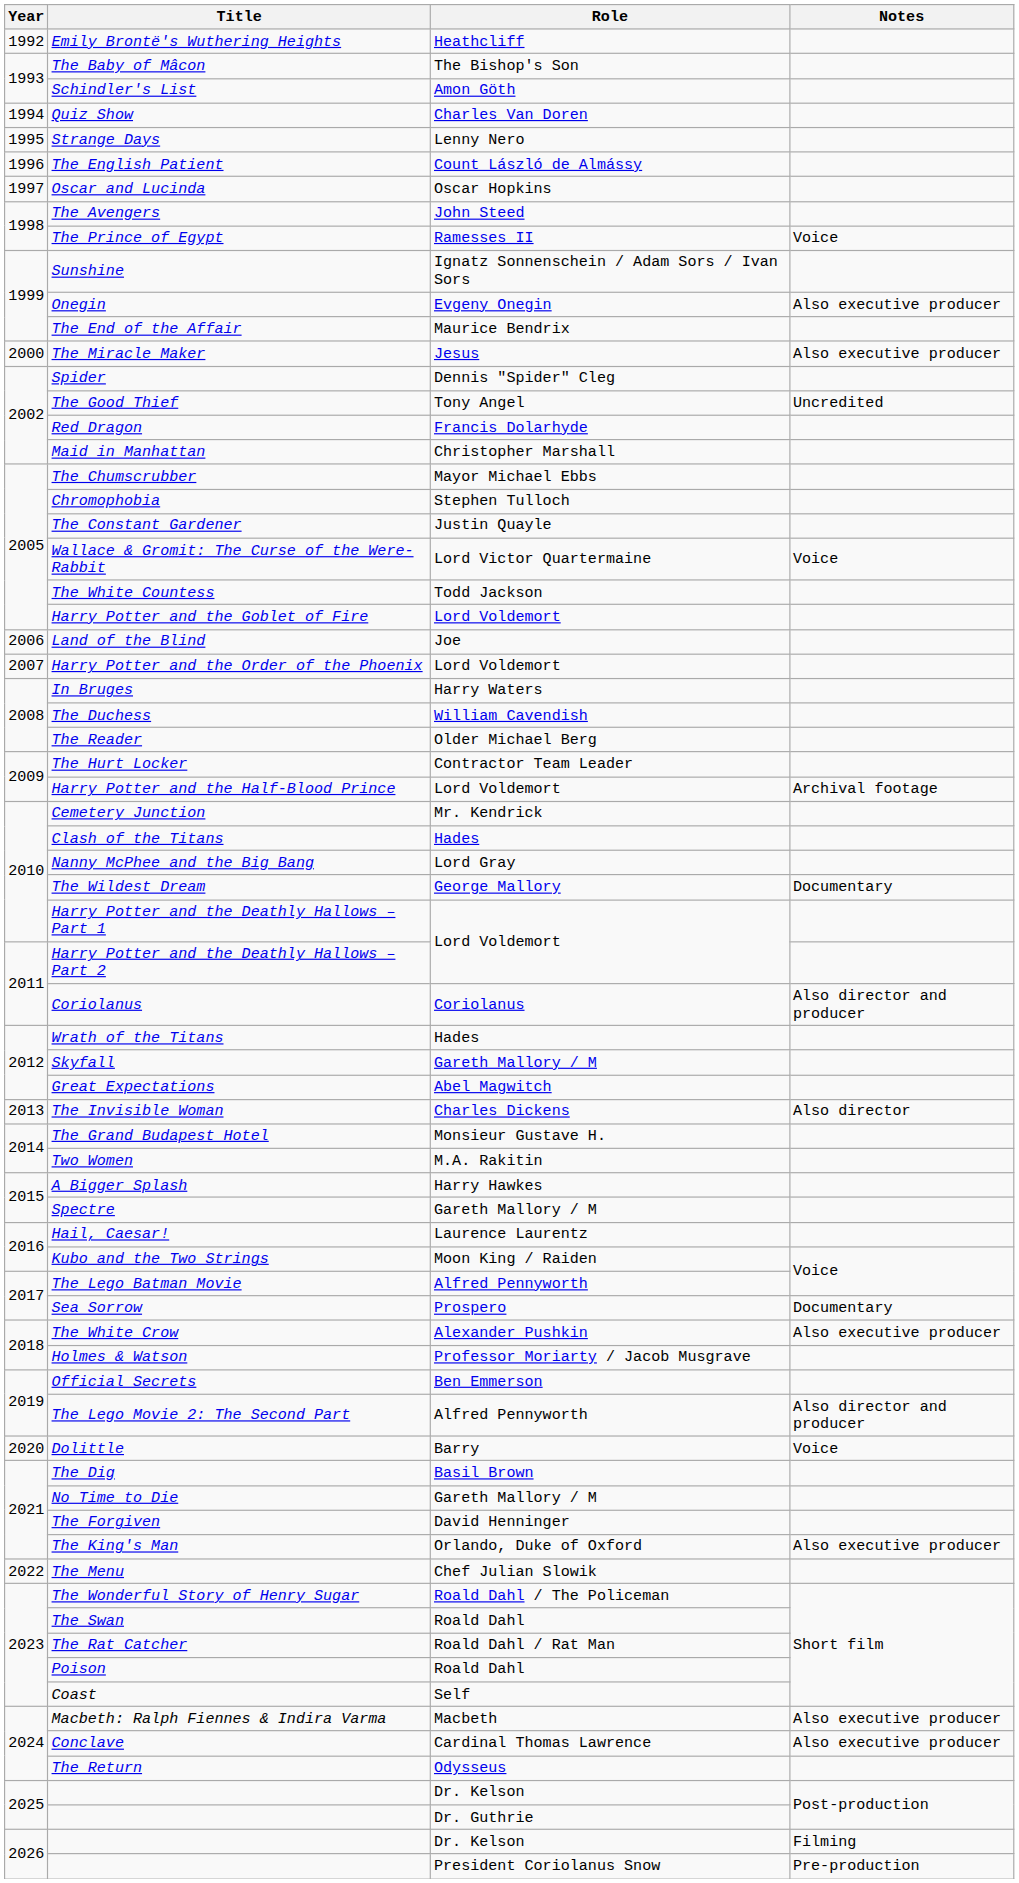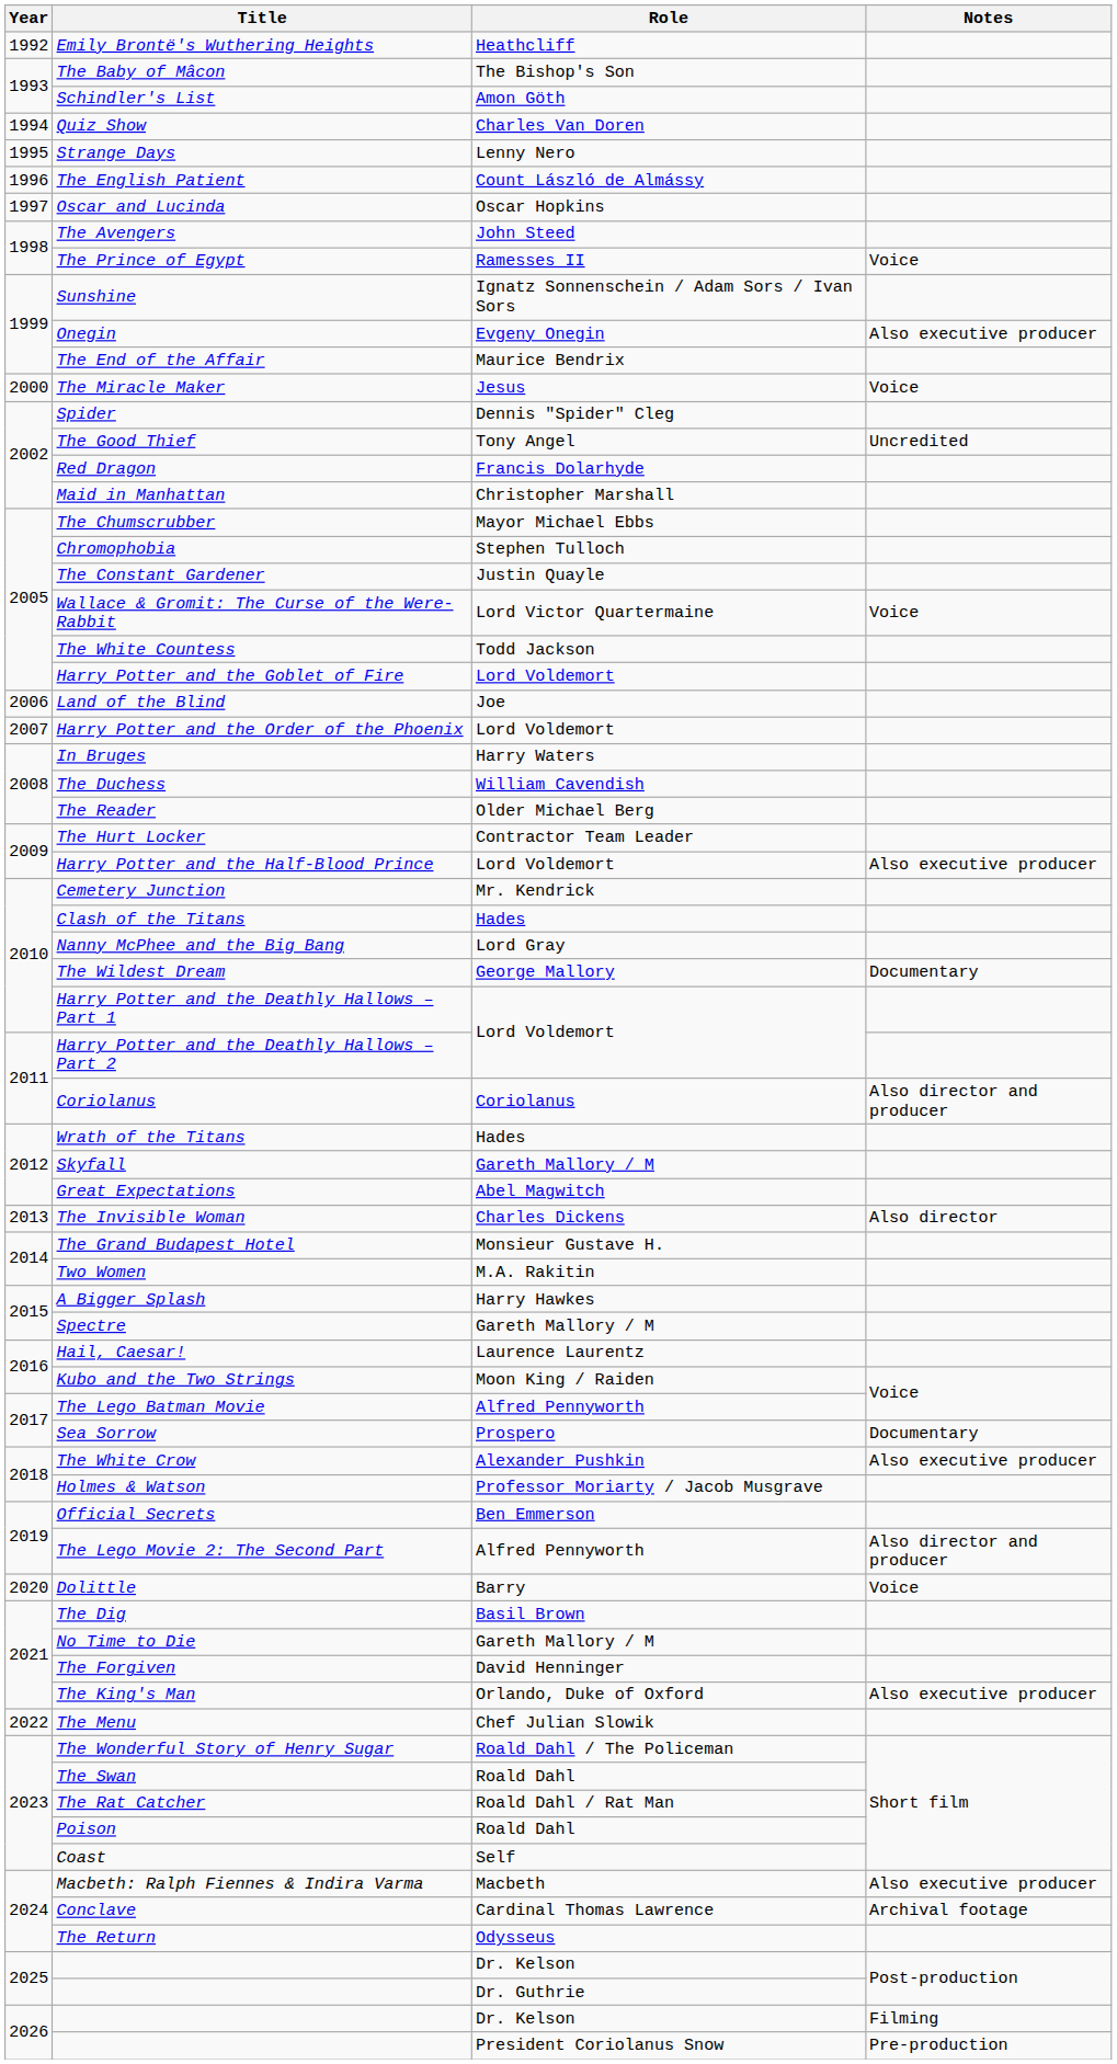 <table class="wikitable sortable">
 <tr>
 <th>Year</th>
 <th>Title</th>
 <th>Role</th>
 <th class="unsortable">Notes</th>
 </tr>
 <tr>
 <td>1992</td>
 <td><em><a href='#'>Emily Brontë's Wuthering Heights</a></em></td>
 <td><a href='#'>Heathcliff</a></td>
 <td></td>
 </tr>
 <tr>
 <td rowspan=2>1993</td>
 <td><em><a href='#'>The Baby of Mâcon</a></em></td>
 <td>The Bishop's Son</td>
 <td></td>
 </tr>
 <tr>
 <td><em><a href='#'>Schindler's List</a></em></td>
 <td><a href='#'>Amon Göth</a></td>
 <td></td>
 </tr>
 <tr>
 <td>1994</td>
 <td><em><a href='#'>Quiz Show</a></em></td>
 <td><a href='#'>Charles Van Doren</a></td>
 <td></td>
 </tr>
 <tr>
 <td>1995</td>
 <td><em><a href='#'>Strange Days</a></em></td>
 <td>Lenny Nero</td>
 <td></td>
 </tr>
 <tr>
 <td>1996</td>
 <td><em><a href='#'>The English Patient</a></em></td>
 <td><a href='#'>Count László de Almássy</a></td>
 <td></td>
 </tr>
 <tr>
 <td>1997</td>
 <td><em><a href='#'>Oscar and Lucinda</a></em></td>
 <td>Oscar Hopkins</td>
 <td></td>
 </tr>
 <tr>
 <td rowspan=2>1998</td>
 <td><em><a href='#'>The Avengers</a></em></td>
 <td><a href='#'>John Steed</a></td>
 <td></td>
 </tr>
 <tr>
 <td><em><a href='#'>The Prince of Egypt</a></em></td>
 <td><a href='#'>Ramesses II</a></td>
 <td>Voice</td>
 </tr>
 <tr>
 <td rowspan="3">1999</td>
 <td><em><a href='#'>Sunshine</a></em></td>
 <td>Ignatz Sonnenschein / Adam Sors / Ivan Sors</td>
 <td></td>
 </tr>
 <tr>
 <td><em><a href='#'>Onegin</a></em></td>
 <td><a href='#'>Evgeny Onegin</a></td>
 <td>Also executive producer</td>
 </tr>
 <tr>
 <td><em><a href='#'>The End of the Affair</a></em></td>
 <td>Maurice Bendrix</td>
 <td></td>
 </tr>
 <tr>
 <td>2000</td>
 <td><em><a href='#'>The Miracle Maker</a></em></td>
 <td><a href='#'>Jesus</a></td>
-<td>Also executive producer</td>
+<td>Voice</td>
 </tr>
 <tr>
 <td rowspan=4>2002</td>
 <td><em><a href='#'>Spider</a></em></td>
 <td>Dennis "Spider" Cleg</td>
 <td></td>
 </tr>
 <tr>
 <td><em><a href='#'>The Good Thief</a></em></td>
 <td>Tony Angel</td>
 <td>Uncredited</td>
 </tr>
 <tr>
 <td><em><a href='#'>Red Dragon</a></em></td>
 <td><a href='#'>Francis Dolarhyde</a></td>
 <td></td>
 </tr>
 <tr>
 <td><em><a href='#'>Maid in Manhattan</a></em></td>
 <td>Christopher Marshall</td>
 <td></td>
 </tr>
 <tr>
 <td rowspan=6>2005</td>
 <td><em><a href='#'>The Chumscrubber</a></em></td>
 <td>Mayor Michael Ebbs</td>
 <td></td>
 </tr>
 <tr>
 <td><em><a href='#'>Chromophobia</a></em></td>
 <td>Stephen Tulloch</td>
 <td></td>
 </tr>
 <tr>
 <td><em><a href='#'>The Constant Gardener</a></em></td>
 <td>Justin Quayle</td>
 <td></td>
 </tr>
 <tr>
 <td><em><a href='#'>Wallace & Gromit: The Curse of the Were-Rabbit</a></em></td>
 <td>Lord Victor Quartermaine</td>
 <td>Voice</td>
 </tr>
 <tr>
 <td><em><a href='#'>The White Countess</a></em></td>
 <td>Todd Jackson</td>
 <td></td>
 </tr>
 <tr>
 <td><em><a href='#'>Harry Potter and the Goblet of Fire</a></em></td>
 <td><a href='#'>Lord Voldemort</a></td>
 <td></td>
 </tr>
 <tr>
 <td>2006</td>
 <td><em><a href='#'>Land of the Blind</a></em></td>
 <td>Joe</td>
 <td></td>
 </tr>
 <tr>
 <td>2007</td>
 <td><em><a href='#'>Harry Potter and the Order of the Phoenix</a></em></td>
 <td>Lord Voldemort</td>
 <td></td>
 </tr>
 <tr>
 <td rowspan=3>2008</td>
 <td><em><a href='#'>In Bruges</a></em></td>
 <td>Harry Waters</td>
 <td></td>
 </tr>
 <tr>
 <td><em><a href='#'>The Duchess</a></em></td>
 <td><a href='#'>William Cavendish</a></td>
 <td></td>
 </tr>
 <tr>
 <td><em><a href='#'>The Reader</a></em></td>
 <td>Older Michael Berg</td>
 <td></td>
 </tr>
 <tr>
 <td rowspan=2>2009</td>
 <td><em><a href='#'>The Hurt Locker</a></em></td>
 <td>Contractor Team Leader</td>
 <td></td>
 </tr>
 <tr>
 <td><em><a href='#'>Harry Potter and the Half-Blood Prince</a></em></td>
 <td>Lord Voldemort</td>
-<td>Archival footage</td>
+<td>Also executive producer</td>
 </tr>
 <tr>
 <td rowspan=5>2010</td>
 <td><em><a href='#'>Cemetery Junction</a></em></td>
 <td>Mr. Kendrick</td>
 <td></td>
 </tr>
 <tr>
 <td><em><a href='#'>Clash of the Titans</a></em></td>
 <td><a href='#'>Hades</a></td>
 <td></td>
 </tr>
 <tr>
 <td><em><a href='#'>Nanny McPhee and the Big Bang</a></em></td>
 <td>Lord Gray</td>
 <td></td>
 </tr>
 <tr>
 <td><em><a href='#'>The Wildest Dream</a></em></td>
 <td><a href='#'>George Mallory</a></td>
 <td>Documentary</td>
 </tr>
 <tr>
 <td><em><a href='#'>Harry Potter and the Deathly Hallows – Part 1</a></em></td>
 <td rowspan=2>Lord Voldemort</td>
 <td></td>
 </tr>
 <tr>
 <td rowspan=2>2011</td>
 <td><em><a href='#'>Harry Potter and the Deathly Hallows – Part 2</a></em></td>
 <td></td>
 </tr>
 <tr>
 <td><em><a href='#'>Coriolanus</a></em></td>
 <td><a href='#'>Coriolanus</a></td>
 <td>Also director and producer</td>
 </tr>
 <tr>
 <td rowspan=3>2012</td>
 <td><em><a href='#'>Wrath of the Titans</a></em></td>
 <td>Hades</td>
 <td></td>
 </tr>
 <tr>
 <td><em><a href='#'>Skyfall</a></em></td>
 <td><a href='#'>Gareth Mallory / M</a></td>
 <td></td>
 </tr>
 <tr>
 <td><em><a href='#'>Great Expectations</a></em></td>
 <td><a href='#'>Abel Magwitch</a></td>
 <td></td>
 </tr>
 <tr>
 <td>2013</td>
 <td><em><a href='#'>The Invisible Woman</a></em></td>
 <td><a href='#'>Charles Dickens</a></td>
 <td>Also director</td>
 </tr>
 <tr>
 <td rowspan=2>2014</td>
 <td><em><a href='#'>The Grand Budapest Hotel</a></em></td>
 <td>Monsieur Gustave H.</td>
 <td></td>
 </tr>
 <tr>
 <td><em><a href='#'>Two Women</a></em></td>
 <td>M.A. Rakitin</td>
 <td></td>
 </tr>
 <tr>
 <td rowspan=2>2015</td>
 <td><em><a href='#'>A Bigger Splash</a></em></td>
 <td>Harry Hawkes</td>
 <td></td>
 </tr>
 <tr>
 <td><em><a href='#'>Spectre</a></em></td>
 <td>Gareth Mallory / M</td>
 <td></td>
 </tr>
 <tr>
 <td rowspan=2>2016</td>
 <td><em><a href='#'>Hail, Caesar!</a></em></td>
 <td>Laurence Laurentz</td>
 <td></td>
 </tr>
 <tr>
 <td><em><a href='#'>Kubo and the Two Strings</a></em></td>
 <td>Moon King / Raiden</td>
 <td rowspan=2>Voice</td>
 </tr>
 <tr>
 <td rowspan=2>2017</td>
 <td><em><a href='#'>The Lego Batman Movie</a></em></td>
 <td><a href='#'>Alfred Pennyworth</a></td>
 </tr>
 <tr>
 <td><em><a href='#'>Sea Sorrow</a></em></td>
 <td><a href='#'>Prospero</a></td>
 <td>Documentary</td>
 </tr>
 <tr>
 <td rowspan=2>2018</td>
 <td><em><a href='#'>The White Crow</a></em></td>
 <td><a href='#'>Alexander Pushkin</a></td>
 <td>Also executive producer</td>
 </tr>
 <tr>
 <td><em><a href='#'>Holmes & Watson</a></em></td>
 <td><a href='#'>Professor Moriarty</a> / Jacob Musgrave</td>
 <td></td>
 </tr>
 <tr>
 <td rowspan=2>2019</td>
 <td><em><a href='#'>Official Secrets</a></em></td>
 <td><a href='#'>Ben Emmerson</a></td>
 <td></td>
 </tr>
 <tr>
 <td><em><a href='#'>The Lego Movie 2: The Second Part</a></em></td>
 <td>Alfred Pennyworth</td>
 <td>Also director and producer</td>
 </tr>
 <tr>
 <td>2020</td>
 <td><em><a href='#'>Dolittle</a></em></td>
 <td>Barry</td>
 <td>Voice</td>
 </tr>
 <tr>
 <td rowspan=4>2021</td>
 <td><em><a href='#'>The Dig</a></em></td>
 <td><a href='#'>Basil Brown</a></td>
 <td></td>
 </tr>
 <tr>
 <td><em><a href='#'>No Time to Die</a></em></td>
 <td>Gareth Mallory / M</td>
 <td></td>
 </tr>
 <tr>
 <td><em><a href='#'>The Forgiven</a></em></td>
 <td>David Henninger</td>
 <td></td>
 </tr>
 <tr>
 <td><em><a href='#'>The King's Man</a></em></td>
 <td>Orlando, Duke of Oxford</td>
 <td>Also executive producer</td>
 </tr>
 <tr>
 <td>2022</td>
 <td><em><a href='#'>The Menu</a></em></td>
 <td>Chef Julian Slowik</td>
 <td></td>
 </tr>
 <tr>
 <td rowspan=5>2023</td>
 <td><em><a href='#'>The Wonderful Story of Henry Sugar</a></em></td>
 <td><a href='#'>Roald Dahl</a> / The Policeman</td>
 <td rowspan="5">Short film</td>
 </tr>
 <tr>
 <td><em><a href='#'>The Swan</a></em></td>
 <td>Roald Dahl</td>
 </tr>
 <tr>
 <td><em><a href='#'>The Rat Catcher</a></em></td>
 <td>Roald Dahl / Rat Man</td>
 </tr>
 <tr>
 <td><em><a href='#'>Poison</a></em></td>
 <td>Roald Dahl</td>
 </tr>
 <tr>
 <td><em>Coast</em></td>
 <td>Self</td>
 </tr>
 <tr>
 <td rowspan="3">2024</td>
 <td><em>Macbeth: Ralph Fiennes & Indira Varma</em></td>
 <td>Macbeth</td>
 <td>Also executive producer</td>
 </tr>
 <tr>
 <td><em><a href='#'>Conclave</a></em></td>
 <td>Cardinal Thomas Lawrence</td>
-<td>Also executive producer</td>
+<td>Archival footage</td>
 </tr>
 <tr>
 <td><em><a href='#'>The Return</a></em></td>
 <td><a href='#'>Odysseus</a></td>
 <td></td>
 </tr>
 <tr>
 <td rowspan=2>2025</td>
 <td></td>
 <td>Dr. Kelson</td>
 <td rowspan="2">Post-production</td>
 </tr>
 <tr>
 <td></td>
 <td>Dr. Guthrie</td>
 </tr>
 <tr>
 <td rowspan=2>2026</td>
 <td></td>
 <td>Dr. Kelson</td>
 <td>Filming</td>
 </tr>
 <tr>
 <td></td>
 <td>President Coriolanus Snow</td>
 <td>Pre-production</td>
 </tr>
 </table>
